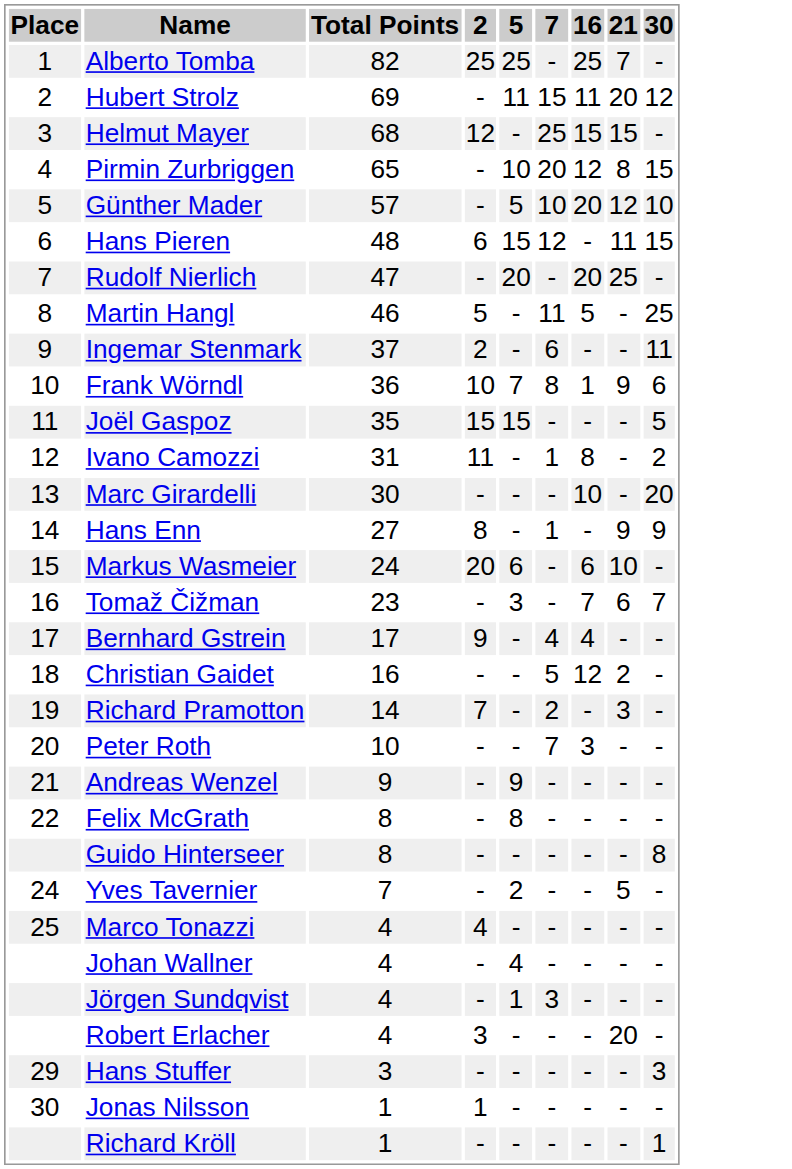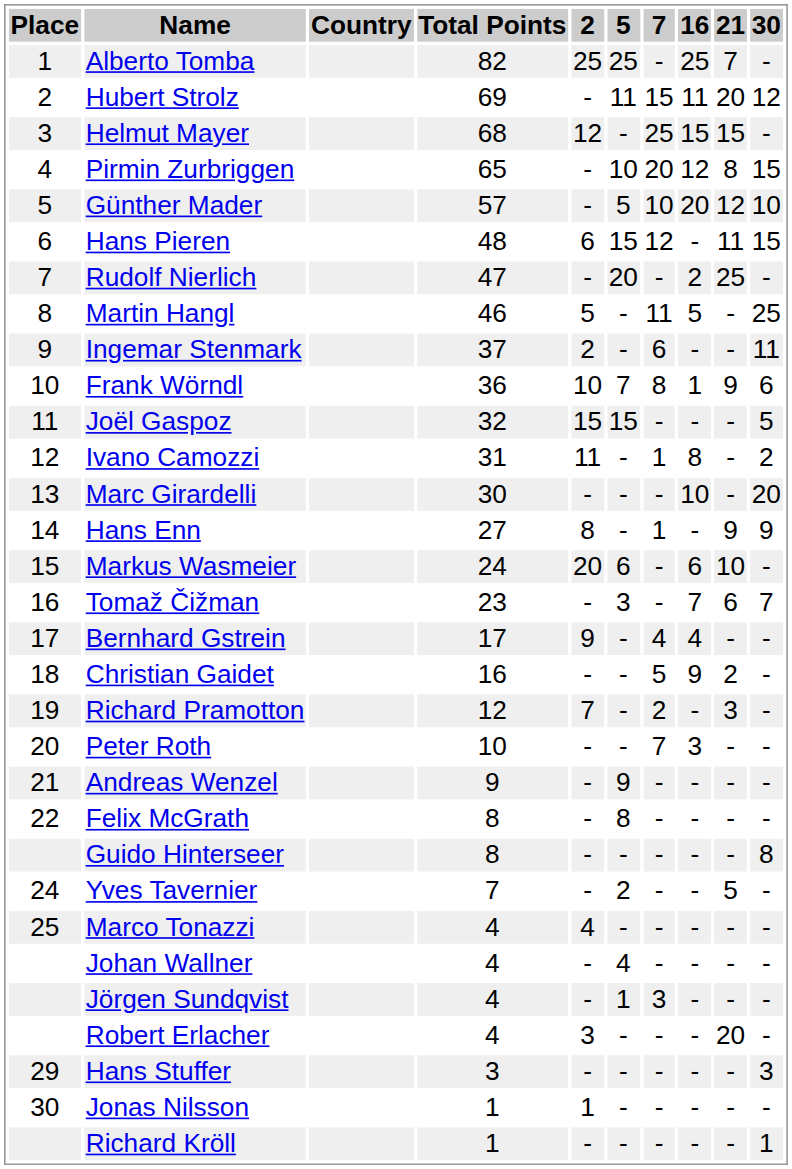 <table border="0" style="border: 1px solid #999; background-color:#FFFFFF; text-align:center">
 <tr align="center" bgcolor="#CCCCCC">
 <th>Place</th>
 <th>Name</th>
+<th>Country</th>
 <th>Total Points</th>
 <th>2</th>
 <th>5</th>
 <th>7</th>
 <th>16</th>
 <th>21</th>
 <th>30</th>
 </tr>
 <tr bgcolor="#EFEFEF">
 <td>1</td>
 <td align="left"><a href='#'>Alberto Tomba</a></td>
+<td align="left"></td>
 <td>82</td>
 <td>25</td>
 <td>25</td>
 <td>-</td>
 <td>25</td>
 <td>7</td>
 <td>-</td>
 </tr>
 <tr>
 <td>2</td>
 <td align="left"><a href='#'>Hubert Strolz</a></td>
+<td align="left"></td>
 <td>69</td>
 <td>-</td>
 <td>11</td>
 <td>15</td>
 <td>11</td>
 <td>20</td>
 <td>12</td>
 </tr>
 <tr bgcolor="#EFEFEF">
 <td>3</td>
 <td align="left"><a href='#'>Helmut Mayer</a></td>
+<td align="left"></td>
 <td>68</td>
 <td>12</td>
 <td>-</td>
 <td>25</td>
 <td>15</td>
 <td>15</td>
 <td>-</td>
 </tr>
 <tr>
 <td>4</td>
 <td align="left"><a href='#'>Pirmin Zurbriggen</a></td>
+<td align="left"></td>
 <td>65</td>
 <td>-</td>
 <td>10</td>
 <td>20</td>
 <td>12</td>
 <td>8</td>
 <td>15</td>
 </tr>
 <tr bgcolor="#EFEFEF">
 <td>5</td>
 <td align="left"><a href='#'>Günther Mader</a></td>
+<td align="left"></td>
 <td>57</td>
 <td>-</td>
 <td>5</td>
 <td>10</td>
 <td>20</td>
 <td>12</td>
 <td>10</td>
 </tr>
 <tr>
 <td>6</td>
 <td align="left"><a href='#'>Hans Pieren</a></td>
+<td align="left"></td>
 <td>48</td>
 <td>6</td>
 <td>15</td>
 <td>12</td>
 <td>-</td>
 <td>11</td>
 <td>15</td>
 </tr>
 <tr bgcolor="#EFEFEF">
 <td>7</td>
 <td align="left"><a href='#'>Rudolf Nierlich</a></td>
+<td align="left"></td>
 <td>47</td>
 <td>-</td>
 <td>20</td>
 <td>-</td>
-<td>20</td>
+<td>2</td>
 <td>25</td>
 <td>-</td>
 </tr>
 <tr>
 <td>8</td>
 <td align="left"><a href='#'>Martin Hangl</a></td>
+<td align="left"></td>
 <td>46</td>
 <td>5</td>
 <td>-</td>
 <td>11</td>
 <td>5</td>
 <td>-</td>
 <td>25</td>
 </tr>
 <tr bgcolor="#EFEFEF">
 <td>9</td>
 <td align="left"><a href='#'>Ingemar Stenmark</a></td>
+<td align="left"></td>
 <td>37</td>
 <td>2</td>
 <td>-</td>
 <td>6</td>
 <td>-</td>
 <td>-</td>
 <td>11</td>
 </tr>
 <tr>
 <td>10</td>
 <td align="left"><a href='#'>Frank Wörndl</a></td>
+<td align="left"></td>
 <td>36</td>
 <td>10</td>
 <td>7</td>
 <td>8</td>
 <td>1</td>
 <td>9</td>
 <td>6</td>
 </tr>
 <tr bgcolor="#EFEFEF">
 <td>11</td>
 <td align="left"><a href='#'>Joël Gaspoz</a></td>
-<td>35</td>
+<td align="left"></td>
+<td>32</td>
 <td>15</td>
 <td>15</td>
 <td>-</td>
 <td>-</td>
 <td>-</td>
 <td>5</td>
 </tr>
 <tr>
 <td>12</td>
 <td align="left"><a href='#'>Ivano Camozzi</a></td>
+<td align="left"></td>
 <td>31</td>
 <td>11</td>
 <td>-</td>
 <td>1</td>
 <td>8</td>
 <td>-</td>
 <td>2</td>
 </tr>
 <tr bgcolor="#EFEFEF">
 <td>13</td>
 <td align="left"><a href='#'>Marc Girardelli</a></td>
+<td align="left"></td>
 <td>30</td>
 <td>-</td>
 <td>-</td>
 <td>-</td>
 <td>10</td>
 <td>-</td>
 <td>20</td>
 </tr>
 <tr>
 <td>14</td>
 <td align="left"><a href='#'>Hans Enn</a></td>
+<td align="left"></td>
 <td>27</td>
 <td>8</td>
 <td>-</td>
 <td>1</td>
 <td>-</td>
 <td>9</td>
 <td>9</td>
 </tr>
 <tr bgcolor="#EFEFEF">
 <td>15</td>
 <td align="left"><a href='#'>Markus Wasmeier</a></td>
+<td align="left"></td>
 <td>24</td>
 <td>20</td>
 <td>6</td>
 <td>-</td>
 <td>6</td>
 <td>10</td>
 <td>-</td>
 </tr>
 <tr>
 <td>16</td>
 <td align="left"><a href='#'>Tomaž Čižman</a></td>
+<td align="left"></td>
 <td>23</td>
 <td>-</td>
 <td>3</td>
 <td>-</td>
 <td>7</td>
 <td>6</td>
 <td>7</td>
 </tr>
 <tr bgcolor="#EFEFEF">
 <td>17</td>
 <td align="left"><a href='#'>Bernhard Gstrein</a></td>
+<td align="left"></td>
 <td>17</td>
 <td>9</td>
 <td>-</td>
 <td>4</td>
 <td>4</td>
 <td>-</td>
 <td>-</td>
 </tr>
 <tr>
 <td>18</td>
 <td align="left"><a href='#'>Christian Gaidet</a></td>
+<td align="left"></td>
 <td>16</td>
 <td>-</td>
 <td>-</td>
 <td>5</td>
-<td>12</td>
+<td>9</td>
 <td>2</td>
 <td>-</td>
 </tr>
 <tr bgcolor="#EFEFEF">
 <td>19</td>
 <td align="left"><a href='#'>Richard Pramotton</a></td>
-<td>14</td>
+<td align="left"></td>
+<td>12</td>
 <td>7</td>
 <td>-</td>
 <td>2</td>
 <td>-</td>
 <td>3</td>
 <td>-</td>
 </tr>
 <tr>
 <td>20</td>
 <td align="left"><a href='#'>Peter Roth</a></td>
+<td align="left"></td>
 <td>10</td>
 <td>-</td>
 <td>-</td>
 <td>7</td>
 <td>3</td>
 <td>-</td>
 <td>-</td>
 </tr>
 <tr bgcolor="#EFEFEF">
 <td>21</td>
 <td align="left"><a href='#'>Andreas Wenzel</a></td>
+<td align="left"></td>
 <td>9</td>
 <td>-</td>
 <td>9</td>
 <td>-</td>
 <td>-</td>
 <td>-</td>
 <td>-</td>
 </tr>
 <tr>
 <td>22</td>
 <td align="left"><a href='#'>Felix McGrath</a></td>
+<td align="left"></td>
 <td>8</td>
 <td>-</td>
 <td>8</td>
 <td>-</td>
 <td>-</td>
 <td>-</td>
 <td>-</td>
 </tr>
 <tr bgcolor="#EFEFEF">
 <td></td>
 <td align="left"><a href='#'>Guido Hinterseer</a></td>
+<td align="left"></td>
 <td>8</td>
 <td>-</td>
 <td>-</td>
 <td>-</td>
 <td>-</td>
 <td>-</td>
 <td>8</td>
 </tr>
 <tr>
 <td>24</td>
 <td align="left"><a href='#'>Yves Tavernier</a></td>
+<td align="left"></td>
 <td>7</td>
 <td>-</td>
 <td>2</td>
 <td>-</td>
 <td>-</td>
 <td>5</td>
 <td>-</td>
 </tr>
 <tr bgcolor="#EFEFEF">
 <td>25</td>
 <td align="left"><a href='#'>Marco Tonazzi</a></td>
+<td align="left"></td>
 <td>4</td>
 <td>4</td>
 <td>-</td>
 <td>-</td>
 <td>-</td>
 <td>-</td>
 <td>-</td>
 </tr>
 <tr>
 <td></td>
 <td align="left"><a href='#'>Johan Wallner</a></td>
+<td align="left"></td>
 <td>4</td>
 <td>-</td>
 <td>4</td>
 <td>-</td>
 <td>-</td>
 <td>-</td>
 <td>-</td>
 </tr>
 <tr bgcolor="#EFEFEF">
 <td></td>
 <td align="left"><a href='#'>Jörgen Sundqvist</a></td>
+<td align="left"></td>
 <td>4</td>
 <td>-</td>
 <td>1</td>
 <td>3</td>
 <td>-</td>
 <td>-</td>
 <td>-</td>
 </tr>
 <tr>
 <td></td>
 <td align="left"><a href='#'>Robert Erlacher</a></td>
+<td align="left"></td>
 <td>4</td>
 <td>3</td>
 <td>-</td>
 <td>-</td>
 <td>-</td>
 <td>20</td>
 <td>-</td>
 </tr>
 <tr bgcolor="#EFEFEF">
 <td>29</td>
 <td align="left"><a href='#'>Hans Stuffer</a></td>
+<td align="left"></td>
 <td>3</td>
 <td>-</td>
 <td>-</td>
 <td>-</td>
 <td>-</td>
 <td>-</td>
 <td>3</td>
 </tr>
 <tr>
 <td>30</td>
 <td align="left"><a href='#'>Jonas Nilsson</a></td>
+<td align="left"></td>
 <td>1</td>
 <td>1</td>
 <td>-</td>
 <td>-</td>
 <td>-</td>
 <td>-</td>
 <td>-</td>
 </tr>
 <tr bgcolor="#EFEFEF">
 <td></td>
 <td align="left"><a href='#'>Richard Kröll</a></td>
+<td align="left"></td>
 <td>1</td>
 <td>-</td>
 <td>-</td>
 <td>-</td>
 <td>-</td>
 <td>-</td>
 <td>1</td>
 </tr>
 </table>
